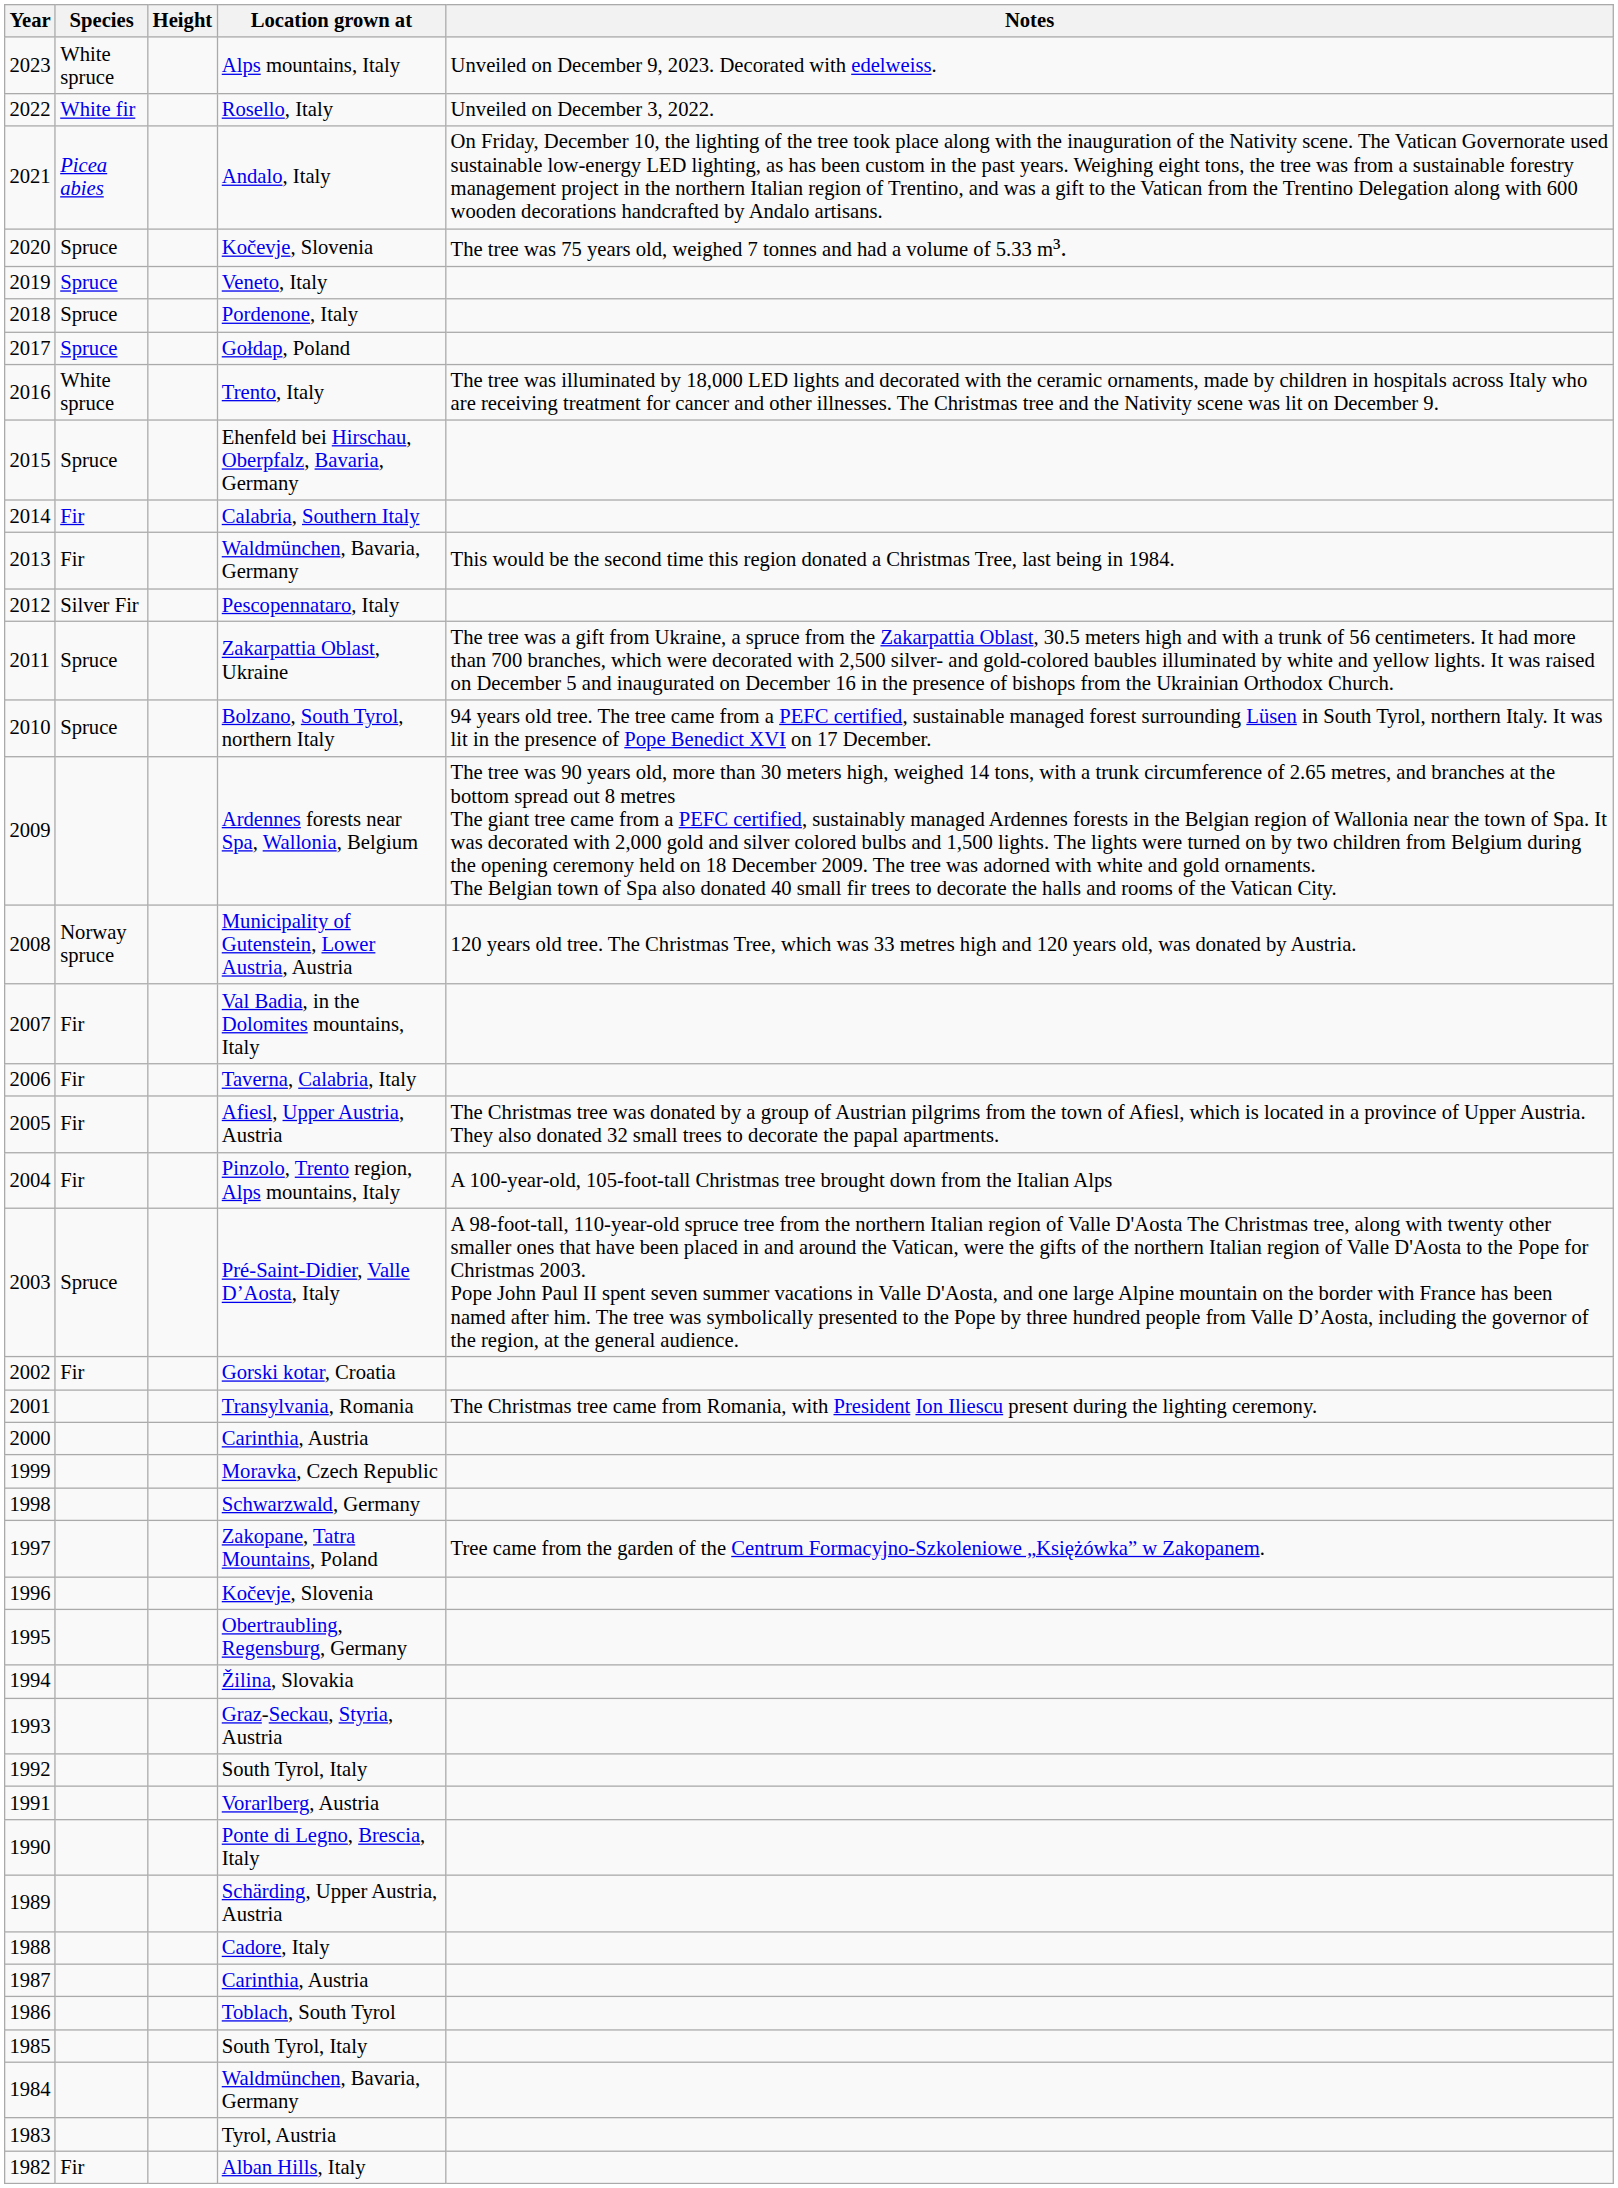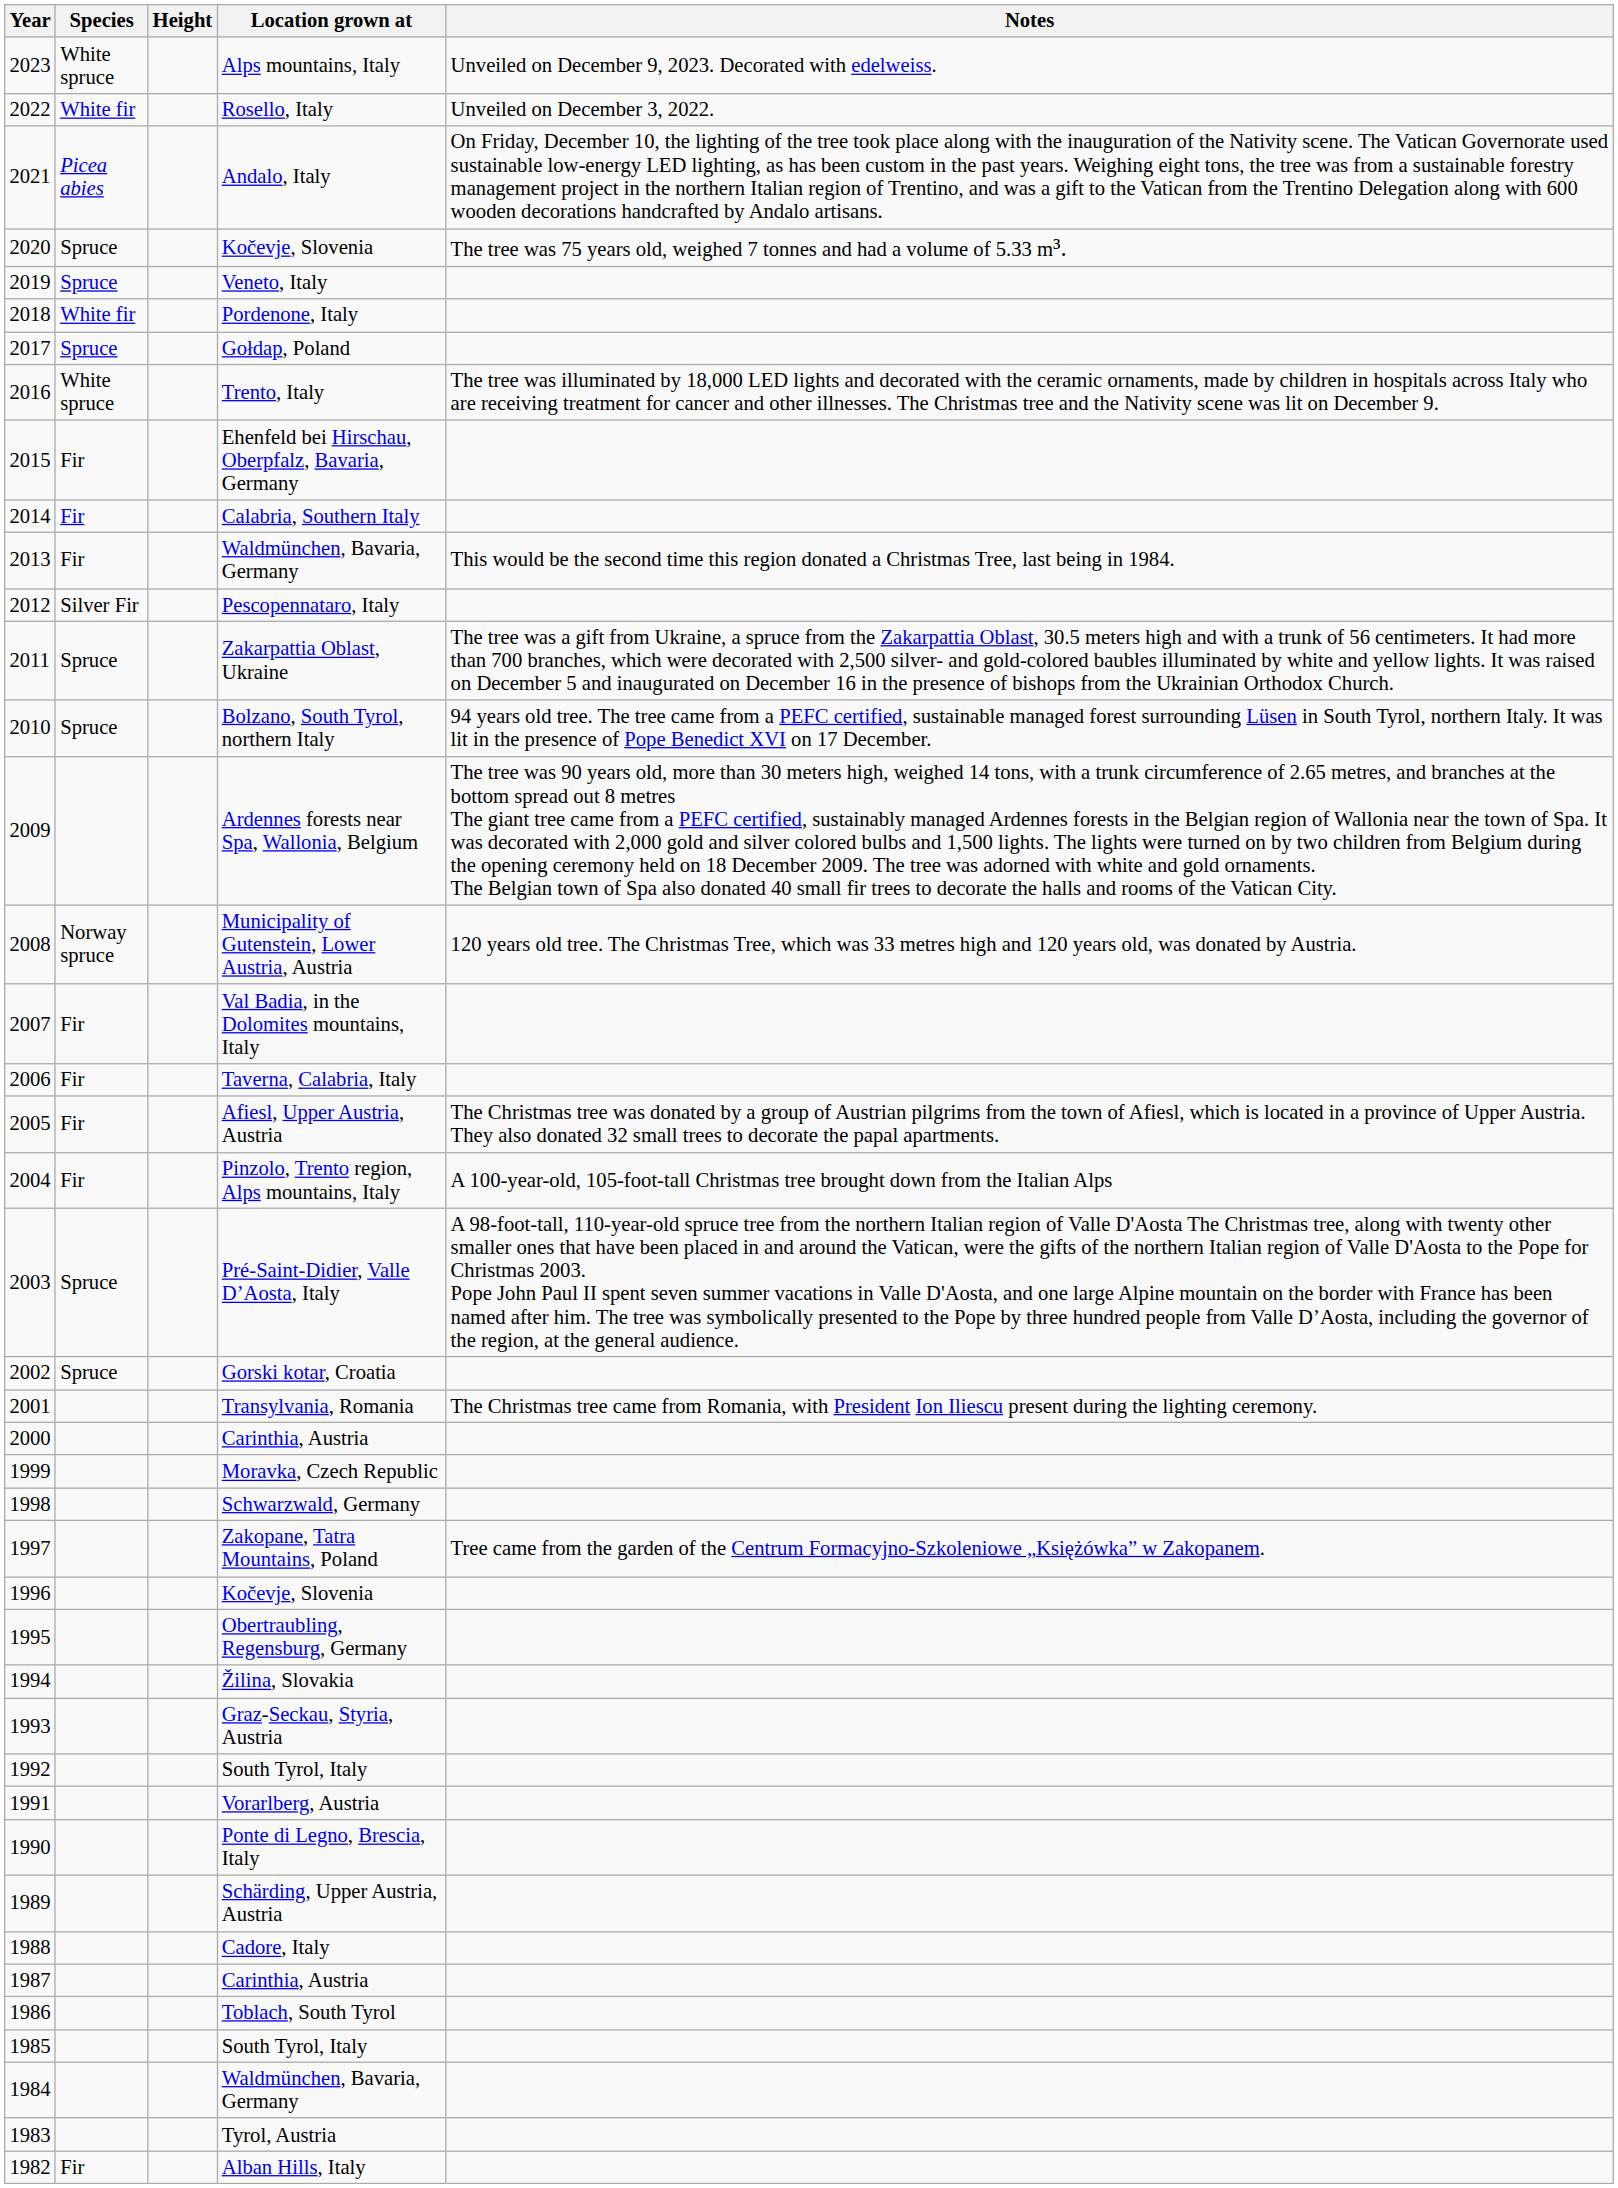 <table class="wikitable sortable">
 <tr>
 <th>Year</th>
 <th>Species</th>
 <th>Height</th>
 <th>Location grown at</th>
 <th>Notes</th>
 </tr>
 <tr>
 <td>2023</td>
 <td>White spruce</td>
 <td></td>
 <td><a href='#'>Alps</a> mountains, Italy</td>
 <td>Unveiled on December 9, 2023. Decorated with <a href='#'>edelweiss</a>.</td>
 </tr>
 <tr>
 <td>2022</td>
 <td><a href='#'>White fir</a></td>
 <td></td>
 <td><a href='#'>Rosello</a>, Italy</td>
 <td>Unveiled on December 3, 2022.</td>
 </tr>
 <tr>
 <td>2021</td>
 <td><em><a href='#'>Picea abies</a></em></td>
 <td></td>
 <td><a href='#'>Andalo</a>, Italy</td>
 <td>On Friday, December 10, the lighting of the tree took place along with the inauguration of the Nativity scene. The Vatican Governorate used sustainable low-energy LED lighting, as has been custom in the past years. Weighing eight tons, the tree was from a sustainable forestry management project in the northern Italian region of Trentino, and was a gift to the Vatican from the Trentino Delegation along with 600 wooden decorations handcrafted by Andalo artisans.</td>
 </tr>
 <tr>
 <td>2020</td>
 <td>Spruce</td>
 <td></td>
 <td><a href='#'>Kočevje</a>, Slovenia</td>
 <td>The tree was 75 years old, weighed 7 tonnes and had a volume of 5.33 m<big>³.</big></td>
 </tr>
 <tr>
 <td>2019</td>
 <td><a href='#'>Spruce</a></td>
 <td></td>
 <td><a href='#'>Veneto</a>, Italy</td>
 <td></td>
 </tr>
 <tr>
 <td>2018</td>
-<td>Spruce</td>
+<td><a href='#'>White fir</a></td>
 <td></td>
 <td><a href='#'>Pordenone</a>, Italy</td>
 <td></td>
 </tr>
 <tr>
 <td>2017</td>
 <td><a href='#'>Spruce</a></td>
 <td></td>
 <td><a href='#'>Gołdap</a>, Poland</td>
 <td></td>
 </tr>
 <tr>
 <td>2016</td>
 <td>White spruce</td>
 <td></td>
 <td><a href='#'>Trento</a>, Italy</td>
 <td>The tree was illuminated by 18,000 LED lights and decorated with the ceramic ornaments, made by children in hospitals across Italy who are receiving treatment for cancer and other illnesses. The Christmas tree and the Nativity scene was lit on December 9.</td>
 </tr>
 <tr>
 <td>2015</td>
-<td>Spruce</td>
+<td>Fir</td>
 <td></td>
 <td>Ehenfeld bei <a href='#'>Hirschau</a>, <a href='#'>Oberpfalz</a>, <a href='#'>Bavaria</a>, Germany</td>
 <td></td>
 </tr>
 <tr>
 <td>2014</td>
 <td><a href='#'>Fir</a></td>
 <td></td>
 <td><a href='#'>Calabria</a>, <a href='#'>Southern Italy</a></td>
 <td></td>
 </tr>
 <tr>
 <td>2013</td>
 <td>Fir</td>
 <td></td>
 <td><a href='#'>Waldmünchen</a>, Bavaria, Germany</td>
 <td>This would be the second time this region donated a Christmas Tree, last being in 1984.</td>
 </tr>
 <tr>
 <td>2012</td>
 <td>Silver Fir</td>
 <td></td>
 <td><a href='#'>Pescopennataro</a>, Italy</td>
 <td></td>
 </tr>
 <tr>
 <td>2011</td>
 <td>Spruce</td>
 <td></td>
 <td><a href='#'>Zakarpattia Oblast</a>, Ukraine</td>
 <td>The tree was a gift from Ukraine, a spruce from the <a href='#'>Zakarpattia Oblast</a>, 30.5 meters high and with a trunk of 56 centimeters. It had more than 700 branches, which were decorated with 2,500 silver- and gold-colored baubles illuminated by white and yellow lights. It was raised on December 5 and inaugurated on December 16 in the presence of bishops from the Ukrainian Orthodox Church.</td>
 </tr>
 <tr>
 <td>2010</td>
 <td>Spruce</td>
 <td></td>
 <td><a href='#'>Bolzano</a>, <a href='#'>South Tyrol</a>, northern Italy</td>
 <td>94 years old tree. The tree came from a <a href='#'>PEFC certified</a>, sustainable managed forest surrounding <a href='#'>Lüsen</a> in South Tyrol, northern Italy. It was lit in the presence of <a href='#'>Pope Benedict XVI</a> on 17 December.</td>
 </tr>
 <tr>
 <td>2009</td>
 <td></td>
 <td></td>
 <td><a href='#'>Ardennes</a> forests near <a href='#'>Spa</a>, <a href='#'>Wallonia</a>, Belgium</td>
 <td>The tree was 90 years old, more than 30 meters high, weighed 14 tons, with a trunk circumference of 2.65 metres, and branches at the bottom spread out 8 metres<br>The giant tree came from a <a href='#'>PEFC certified</a>, sustainably managed Ardennes forests in the Belgian region of Wallonia near the town of Spa. It was decorated with 2,000 gold and silver colored bulbs and 1,500 lights. The lights were turned on by two children from Belgium during the opening ceremony held on 18 December 2009. The tree was adorned with white and gold ornaments.<br>The Belgian town of Spa also donated 40 small fir trees to decorate the halls and rooms of the Vatican City.</td>
 </tr>
 <tr>
 <td>2008</td>
 <td>Norway spruce</td>
 <td></td>
 <td><a href='#'>Municipality of Gutenstein</a>, <a href='#'>Lower Austria</a>, Austria </td>
 <td>120 years old tree. The Christmas Tree, which was 33 metres high and 120 years old, was donated by Austria.</td>
 </tr>
 <tr>
 <td>2007</td>
 <td>Fir</td>
 <td></td>
 <td><a href='#'>Val Badia</a>, in the <a href='#'>Dolomites</a> mountains, Italy</td>
 <td></td>
 </tr>
 <tr>
 <td>2006</td>
 <td>Fir</td>
 <td></td>
 <td><a href='#'>Taverna</a>, <a href='#'>Calabria</a>, Italy</td>
 <td></td>
 </tr>
 <tr>
 <td>2005</td>
 <td>Fir</td>
 <td></td>
 <td><a href='#'>Afiesl</a>, <a href='#'>Upper Austria</a>, Austria</td>
 <td>The Christmas tree was donated by a group of Austrian pilgrims from the town of Afiesl, which is located in a province of Upper Austria. They also donated 32 small trees to decorate the papal apartments.</td>
 </tr>
 <tr>
 <td>2004</td>
 <td>Fir</td>
 <td></td>
 <td><a href='#'>Pinzolo</a>, <a href='#'>Trento</a> region, <a href='#'>Alps</a> mountains, Italy</td>
 <td>A 100-year-old, 105-foot-tall Christmas tree brought down from the Italian Alps</td>
 </tr>
 <tr>
 <td>2003</td>
 <td>Spruce</td>
 <td></td>
 <td><a href='#'>Pré-Saint-Didier</a>, <a href='#'>Valle D’Aosta</a>, Italy</td>
 <td>A 98-foot-tall, 110-year-old spruce tree from the northern Italian region of Valle D'Aosta  The Christmas tree, along with twenty other smaller ones that have been placed in and around the Vatican, were the gifts of the northern Italian region of Valle D'Aosta to the Pope for Christmas 2003.<br>Pope John Paul II spent seven summer vacations in Valle D'Aosta, and one large Alpine mountain on the border with France has been named after him. The tree was symbolically presented to the Pope by three hundred people from Valle D’Aosta, including the governor of the region, at the general audience.</td>
 </tr>
 <tr>
 <td>2002</td>
-<td>Fir</td>
+<td>Spruce</td>
 <td></td>
 <td><a href='#'>Gorski kotar</a>, Croatia </td>
 <td></td>
 </tr>
 <tr>
 <td>2001</td>
 <td></td>
 <td></td>
 <td><a href='#'>Transylvania</a>, Romania</td>
 <td>The Christmas tree came from Romania, with <a href='#'>President</a> <a href='#'>Ion Iliescu</a> present during the lighting ceremony.</td>
 </tr>
 <tr>
 <td>2000</td>
 <td></td>
 <td></td>
 <td><a href='#'>Carinthia</a>, Austria</td>
 <td></td>
 </tr>
 <tr>
 <td>1999</td>
 <td></td>
 <td></td>
 <td><a href='#'>Moravka</a>, Czech Republic</td>
 <td></td>
 </tr>
 <tr>
 <td>1998</td>
 <td></td>
 <td></td>
 <td><a href='#'>Schwarzwald</a>, Germany</td>
 <td></td>
 </tr>
 <tr>
 <td>1997</td>
 <td></td>
 <td></td>
 <td><a href='#'>Zakopane</a>, <a href='#'>Tatra Mountains</a>, Poland</td>
 <td>Tree came from the garden of the <a href='#'>Centrum Formacyjno-Szkoleniowe „Księżówka” w Zakopanem</a>.</td>
 </tr>
 <tr>
 <td>1996</td>
 <td></td>
 <td></td>
 <td><a href='#'>Kočevje</a>, Slovenia</td>
 <td></td>
 </tr>
 <tr>
 <td>1995</td>
 <td></td>
 <td></td>
 <td><a href='#'>Obertraubling</a>, <a href='#'>Regensburg</a>, Germany</td>
 <td></td>
 </tr>
 <tr>
 <td>1994</td>
 <td></td>
 <td></td>
 <td><a href='#'>Žilina</a>, Slovakia</td>
 <td></td>
 </tr>
 <tr>
 <td>1993</td>
 <td></td>
 <td></td>
 <td><a href='#'>Graz</a>-<a href='#'>Seckau</a>, <a href='#'>Styria</a>, Austria</td>
 <td></td>
 </tr>
 <tr>
 <td>1992</td>
 <td></td>
 <td></td>
 <td>South Tyrol, Italy</td>
 <td></td>
 </tr>
 <tr>
 <td>1991</td>
 <td></td>
 <td></td>
 <td><a href='#'>Vorarlberg</a>, Austria</td>
 <td></td>
 </tr>
 <tr>
 <td>1990</td>
 <td></td>
 <td></td>
 <td><a href='#'>Ponte di Legno</a>, <a href='#'>Brescia</a>, Italy</td>
 <td></td>
 </tr>
 <tr>
 <td>1989</td>
 <td></td>
 <td></td>
 <td><a href='#'>Schärding</a>, Upper Austria, Austria</td>
 <td></td>
 </tr>
 <tr>
 <td>1988</td>
 <td></td>
 <td></td>
 <td><a href='#'>Cadore</a>, Italy</td>
 <td></td>
 </tr>
 <tr>
 <td>1987</td>
 <td></td>
 <td></td>
 <td><a href='#'>Carinthia</a>, Austria</td>
 <td></td>
 </tr>
 <tr>
 <td>1986</td>
 <td></td>
 <td></td>
 <td><a href='#'>Toblach</a>, South Tyrol</td>
 <td></td>
 </tr>
 <tr>
 <td>1985</td>
 <td></td>
 <td></td>
 <td>South Tyrol, Italy</td>
 <td></td>
 </tr>
 <tr>
 <td>1984</td>
 <td></td>
 <td></td>
 <td><a href='#'>Waldmünchen</a>, Bavaria, Germany</td>
 <td></td>
 </tr>
 <tr>
 <td>1983</td>
 <td></td>
 <td></td>
 <td>Tyrol, Austria</td>
 <td></td>
 </tr>
 <tr>
 <td>1982</td>
 <td>Fir</td>
 <td></td>
 <td><a href='#'>Alban Hills</a>, Italy</td>
 <td></td>
 </tr>
 </table>
